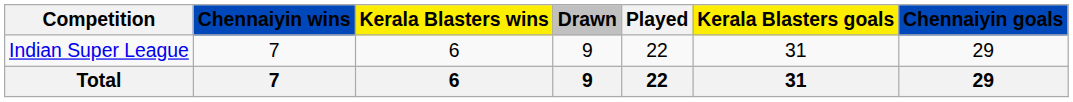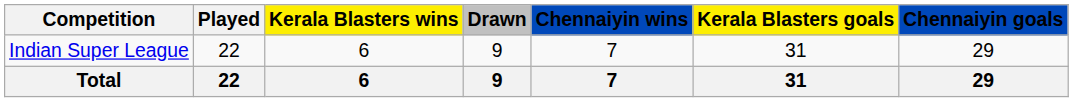 <table class="wikitable" style="text-align: center;">
 <tr>
 <th>Competition</th>
-<th style="background:#0048BA"><span> Chennaiyin wins</span></th>
+<th>Played</th>
 <th style="background:#FDEE00"><span> Kerala Blasters wins</span></th>
 <th style="background:#C0C0C0"><span> Drawn </span></th>
-<th>Played</th>
+<th style="background:#0048BA"><span> Chennaiyin wins</span></th>
 <th style="background:#FDEE00"><span> Kerala Blasters goals </span></th>
 <th style="background:#0048BA"><span> Chennaiyin goals </span></th>
 </tr>
 <tr>
 <td><a href='#'>Indian Super League</a></td>
-<td>7</td>
+<td>22</td>
 <td>6</td>
 <td>9</td>
-<td>22</td>
+<td>7</td>
 <td>31</td>
 <td>29</td>
 </tr>
 <tr>
 <th>Total</th>
-<th>7</th>
+<th>22</th>
 <th>6</th>
 <th>9</th>
-<th>22</th>
+<th>7</th>
 <th>31</th>
 <th>29</th>
 </tr>
 </table>
